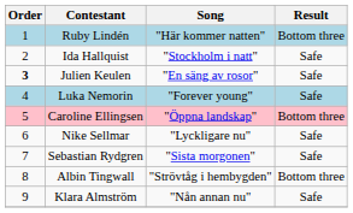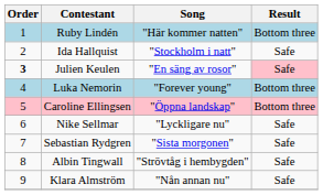 <table class="wikitable plainrowheaders" style="text-align:center;">
 <tr>
 <th scope="col">Order</th>
 <th scope="col">Contestant</th>
 <th scope="col">Song</th>
 <th scope="col">Result</th>
 </tr>
 <tr style="background:lightblue;">
 <td>1</td>
 <td scope="row">Ruby Lindén</td>
 <td>"Här kommer natten"</td>
 <td>Bottom three</td>
 </tr>
 <tr>
 <td>2</td>
 <td scope="row">Ida Hallquist</td>
 <td>"<a href='#'>Stockholm i natt</a>"</td>
 <td>Safe</td>
 </tr>
 <tr>
 <td><strong>3</strong></td>
 <td scope="row">Julien Keulen</td>
 <td>"<a href='#'>En säng av rosor</a>"</td>
-<td>Safe</td>
+<td style="background: pink;">Safe</td>
 </tr>
 <tr style="background:lightblue;">
 <td>4</td>
 <td scope="row">Luka Nemorin</td>
 <td>"Forever young"</td>
-<td>Safe</td>
+<td>Bottom three</td>
 </tr>
 <tr style="background:pink;">
 <td>5</td>
 <td scope="row">Caroline Ellingsen</td>
 <td>"<a href='#'>Öppna landskap</a>"</td>
 <td>Bottom three</td>
 </tr>
 <tr>
 <td>6</td>
 <td scope="row">Nike Sellmar</td>
 <td>"Lyckligare nu"</td>
 <td>Safe</td>
 </tr>
 <tr>
 <td>7</td>
 <td scope="row">Sebastian Rydgren</td>
 <td>"<a href='#'>Sista morgonen</a>"</td>
 <td>Safe</td>
 </tr>
 <tr>
 <td>8</td>
 <td scope="row">Albin Tingwall</td>
 <td>"Strövtåg i hembygden"</td>
-<td>Bottom three</td>
+<td>Safe</td>
 </tr>
 <tr>
 <td>9</td>
 <td scope="row">Klara Almström</td>
 <td>"Nån annan nu"</td>
 <td>Safe</td>
 </tr>
 <tr>
 </tr>
 </table>
